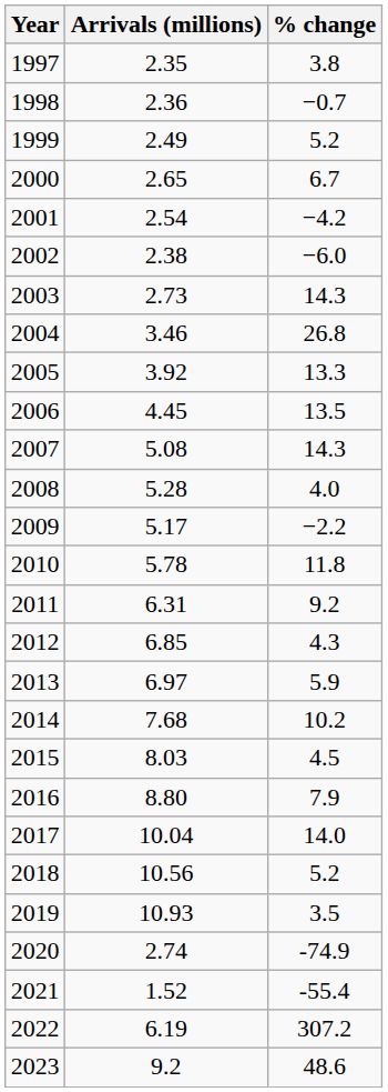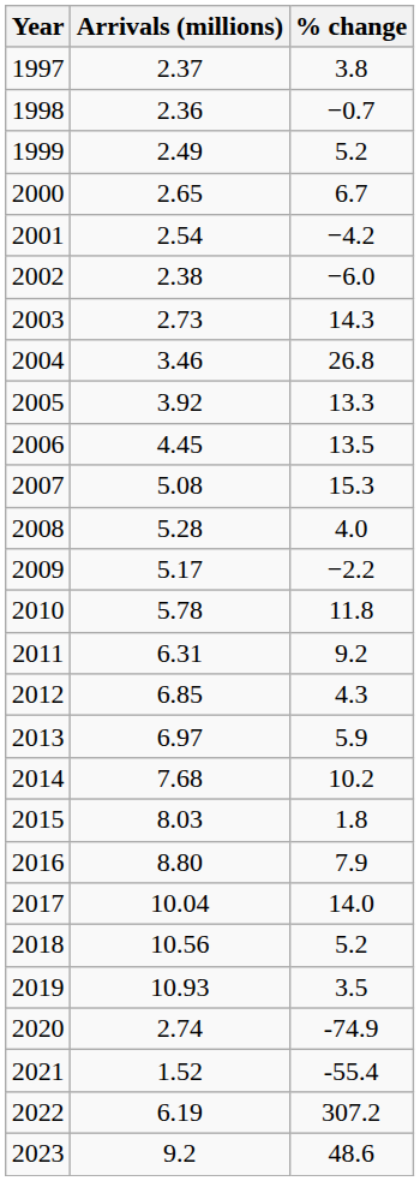 <table class="wikitable" style="text-align:center">
 <tr>
 <th>Year</th>
 <th>Arrivals (millions)</th>
 <th>% change</th>
 </tr>
 <tr>
 <td>1997</td>
-<td>2.35</td>
+<td>2.37</td>
 <td>3.8</td>
 </tr>
 <tr>
 <td>1998</td>
 <td>2.36</td>
 <td>−0.7</td>
 </tr>
 <tr>
 <td>1999</td>
 <td>2.49</td>
 <td>5.2</td>
 </tr>
 <tr>
 <td>2000</td>
 <td>2.65</td>
 <td>6.7</td>
 </tr>
 <tr>
 <td>2001</td>
 <td>2.54</td>
 <td>−4.2</td>
 </tr>
 <tr>
 <td>2002</td>
 <td>2.38</td>
 <td>−6.0</td>
 </tr>
 <tr>
 <td>2003</td>
 <td>2.73</td>
 <td>14.3</td>
 </tr>
 <tr>
 <td>2004</td>
 <td>3.46</td>
 <td>26.8</td>
 </tr>
 <tr>
 <td>2005</td>
 <td>3.92</td>
 <td>13.3</td>
 </tr>
 <tr>
 <td>2006</td>
 <td>4.45</td>
 <td>13.5</td>
 </tr>
 <tr>
 <td>2007</td>
 <td>5.08</td>
-<td>14.3</td>
+<td>15.3</td>
 </tr>
 <tr>
 <td>2008</td>
 <td>5.28</td>
 <td>4.0</td>
 </tr>
 <tr>
 <td>2009</td>
 <td>5.17</td>
 <td>−2.2</td>
 </tr>
 <tr>
 <td>2010</td>
 <td>5.78</td>
 <td>11.8</td>
 </tr>
 <tr>
 <td>2011</td>
 <td>6.31</td>
 <td>9.2</td>
 </tr>
 <tr>
 <td>2012</td>
 <td>6.85</td>
 <td>4.3</td>
 </tr>
 <tr>
 <td>2013</td>
 <td>6.97</td>
 <td>5.9</td>
 </tr>
 <tr>
 <td>2014</td>
 <td>7.68</td>
 <td>10.2</td>
 </tr>
 <tr>
 <td>2015</td>
 <td>8.03</td>
-<td>4.5</td>
+<td>1.8</td>
 </tr>
 <tr>
 <td>2016</td>
 <td>8.80</td>
 <td>7.9</td>
 </tr>
 <tr>
 <td>2017</td>
 <td>10.04</td>
 <td>14.0</td>
 </tr>
 <tr>
 <td>2018</td>
 <td>10.56</td>
 <td>5.2</td>
 </tr>
 <tr>
 <td>2019</td>
 <td>10.93</td>
 <td>3.5</td>
 </tr>
 <tr>
 <td>2020</td>
 <td>2.74</td>
 <td>-74.9</td>
 </tr>
 <tr>
 <td>2021</td>
 <td>1.52</td>
 <td>-55.4</td>
 </tr>
 <tr>
 <td>2022</td>
 <td>6.19</td>
 <td>307.2</td>
 </tr>
 <tr>
 <td>2023</td>
 <td>9.2</td>
 <td>48.6</td>
 </tr>
 </table>
